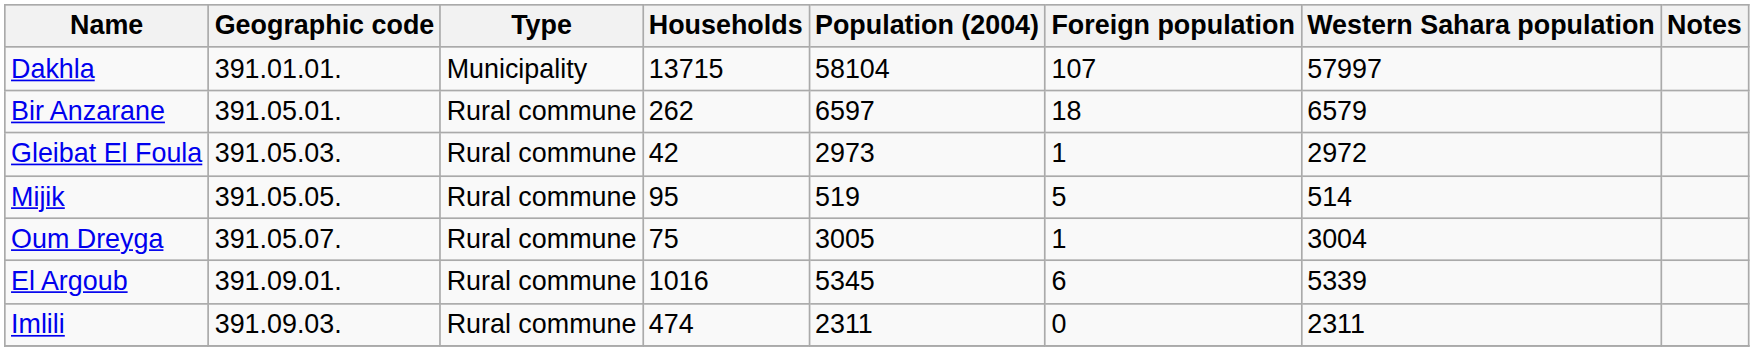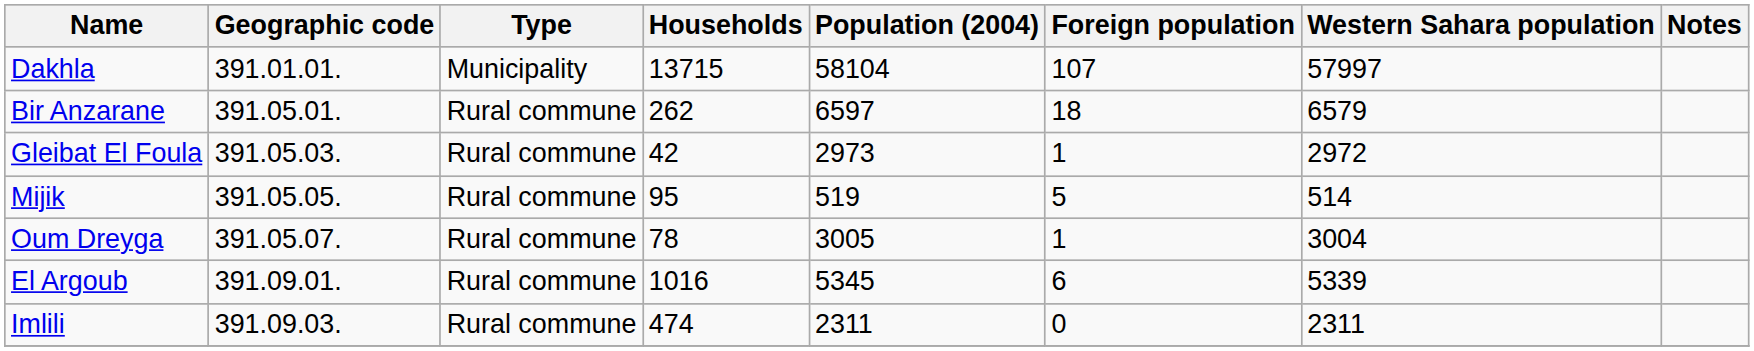 <table class="wikitable sortable">
 <tr>
 <th>Name</th>
 <th>Geographic code</th>
 <th>Type</th>
 <th>Households</th>
 <th>Population (2004)</th>
 <th>Foreign population</th>
 <th>Western Sahara population</th>
 <th>Notes</th>
 </tr>
 <tr>
 <td><a href='#'>Dakhla</a></td>
 <td>391.01.01.</td>
 <td>Municipality</td>
 <td>13715</td>
 <td>58104</td>
 <td>107</td>
 <td>57997</td>
 <td></td>
 </tr>
 <tr>
 <td><a href='#'>Bir Anzarane</a></td>
 <td>391.05.01.</td>
 <td>Rural commune</td>
 <td>262</td>
 <td>6597</td>
 <td>18</td>
 <td>6579</td>
 <td></td>
 </tr>
 <tr>
 <td><a href='#'>Gleibat El Foula</a></td>
 <td>391.05.03.</td>
 <td>Rural commune</td>
 <td>42</td>
 <td>2973</td>
 <td>1</td>
 <td>2972</td>
 <td></td>
 </tr>
 <tr>
 <td><a href='#'>Mijik</a></td>
 <td>391.05.05.</td>
 <td>Rural commune</td>
 <td>95</td>
 <td>519</td>
 <td>5</td>
 <td>514</td>
 <td></td>
 </tr>
 <tr>
 <td><a href='#'>Oum Dreyga</a></td>
 <td>391.05.07.</td>
 <td>Rural commune</td>
-<td>75</td>
+<td>78</td>
 <td>3005</td>
 <td>1</td>
 <td>3004</td>
 <td></td>
 </tr>
 <tr>
 <td><a href='#'>El Argoub</a></td>
 <td>391.09.01.</td>
 <td>Rural commune</td>
 <td>1016</td>
 <td>5345</td>
 <td>6</td>
 <td>5339</td>
 <td></td>
 </tr>
 <tr>
 <td><a href='#'>Imlili</a></td>
 <td>391.09.03.</td>
 <td>Rural commune</td>
 <td>474</td>
 <td>2311</td>
 <td>0</td>
 <td>2311</td>
 <td></td>
 </tr>
 <tr>
 </tr>
 </table>
